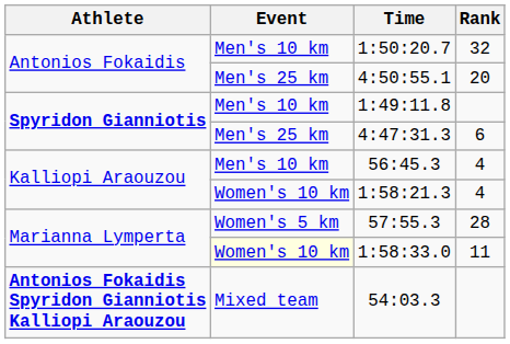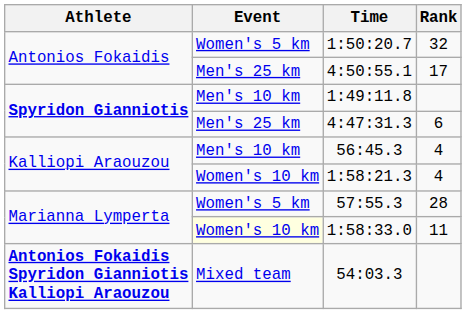 <table class="wikitable" style="font-size:90%;">
 <tr>
 <th>Athlete</th>
 <th>Event</th>
 <th>Time</th>
 <th>Rank</th>
 </tr>
 <tr align=center>
 <td align=left rowspan=2><a href='#'>Antonios Fokaidis</a></td>
-<td align=left><a href='#'>Men's 10 km</a></td>
+<td align=left><a href='#'>Women's 5 km</a></td>
 <td>1:50:20.7</td>
 <td>32</td>
 </tr>
 <tr align=center>
 <td align=left><a href='#'>Men's 25 km</a></td>
 <td>4:50:55.1</td>
-<td>20</td>
+<td>17</td>
 </tr>
 <tr align=center>
 <td align=left rowspan=2><strong><a href='#'>Spyridon Gianniotis</a></strong></td>
 <td align=left><a href='#'>Men's 10 km</a></td>
 <td>1:49:11.8</td>
 <td></td>
 </tr>
 <tr align=center>
 <td align=left><a href='#'>Men's 25 km</a></td>
 <td>4:47:31.3</td>
 <td>6</td>
 </tr>
 <tr align=center>
 <td align=left rowspan=2><a href='#'>Kalliopi Araouzou</a></td>
 <td align=left><a href='#'>Men's 10 km</a></td>
 <td>56:45.3</td>
 <td>4</td>
 </tr>
 <tr align=center>
 <td align=left><a href='#'>Women's 10 km</a></td>
 <td>1:58:21.3</td>
 <td>4</td>
 </tr>
 <tr align=center>
 <td align=left rowspan=2><a href='#'>Marianna Lymperta</a></td>
 <td align=left><a href='#'>Women's 5 km</a></td>
 <td>57:55.3</td>
 <td>28</td>
 </tr>
 <tr align=center>
 <td align=left style="background: lightyellow;"><a href='#'>Women's 10 km</a></td>
 <td>1:58:33.0</td>
 <td>11</td>
 </tr>
 <tr align=center>
 <td align=left><strong><a href='#'>Antonios Fokaidis</a><br><a href='#'>Spyridon Gianniotis</a><br><a href='#'>Kalliopi Araouzou</a></strong></td>
 <td align=left><a href='#'>Mixed team</a></td>
 <td>54:03.3</td>
 <td></td>
 </tr>
 </table>
